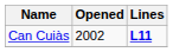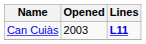 <table class="wikitable sortable">
 <tr>
 <th>Name</th>
 <th>Opened</th>
 <th>Lines</th>
 </tr>
 <tr>
 <td><a href='#'>Can Cuiàs</a></td>
-<td>2002</td>
+<td>2003</td>
 <td><strong><a href='#'>L11</a></strong></td>
 </tr>
 <tr>
 </tr>
 </table>
